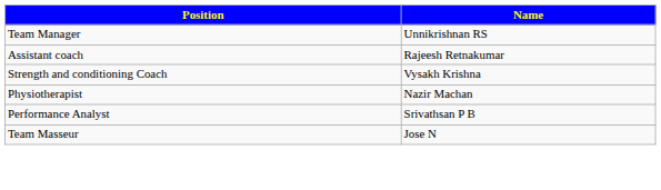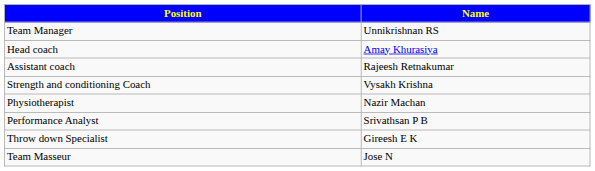 <table class="wikitable"  style="font-size:85%; width:58%;">
 <tr>
 <th style="background: Blue; color: Yellow; text-align:center;">Position</th>
 <th style="background: Blue; color: Yellow; text-align:center;">Name</th>
 </tr>
 <tr>
 <td>Team Manager</td>
 <td>Unnikrishnan RS</td>
+</tr>
+<tr>
+<td>Head coach</td>
+<td><a href='#'>Amay Khurasiya</a></td>
 </tr>
 <tr>
 <td>Assistant coach</td>
 <td>Rajeesh Retnakumar</td>
 </tr>
 <tr>
 <td>Strength and conditioning Coach</td>
 <td>Vysakh Krishna</td>
 </tr>
 <tr>
 <td>Physiotherapist</td>
 <td>Nazir Machan</td>
 </tr>
 <tr>
 <td>Performance Analyst</td>
 <td>Srivathsan P B</td>
 </tr>
 <tr>
+<td>Throw down Specialist</td>
+<td>Gireesh E K</td>
+</tr>
+<tr>
 <td>Team Masseur</td>
 <td>Jose N</td>
 </tr>
 </table>
